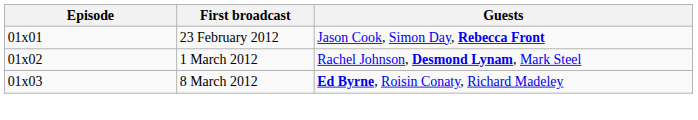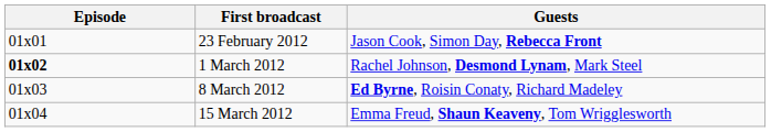 <table class="wikitable" style="width:50%;">
 <tr>
 <th style="width:25%;">Episode</th>
 <th style="width:20%;">First broadcast</th>
 <th>Guests</th>
 </tr>
 <tr>
 <td>01x01</td>
 <td>23 February 2012</td>
 <td><a href='#'>Jason Cook</a>, <a href='#'>Simon Day</a>, <strong><a href='#'>Rebecca Front</a></strong></td>
 </tr>
 <tr>
-<td>01x02</td>
+<td><strong>01x02</strong></td>
 <td>1 March 2012</td>
 <td><a href='#'>Rachel Johnson</a>, <strong><a href='#'>Desmond Lynam</a></strong>, <a href='#'>Mark Steel</a></td>
 </tr>
 <tr>
 <td>01x03</td>
 <td>8 March 2012</td>
 <td><strong><a href='#'>Ed Byrne</a></strong>, <a href='#'>Roisin Conaty</a>, <a href='#'>Richard Madeley</a></td>
 </tr>
+<tr>
+<td>01x04</td>
+<td>15 March 2012</td>
+<td><a href='#'>Emma Freud</a>, <strong><a href='#'>Shaun Keaveny</a></strong>, <a href='#'>Tom Wrigglesworth</a></td>
+</tr>
 </table>
